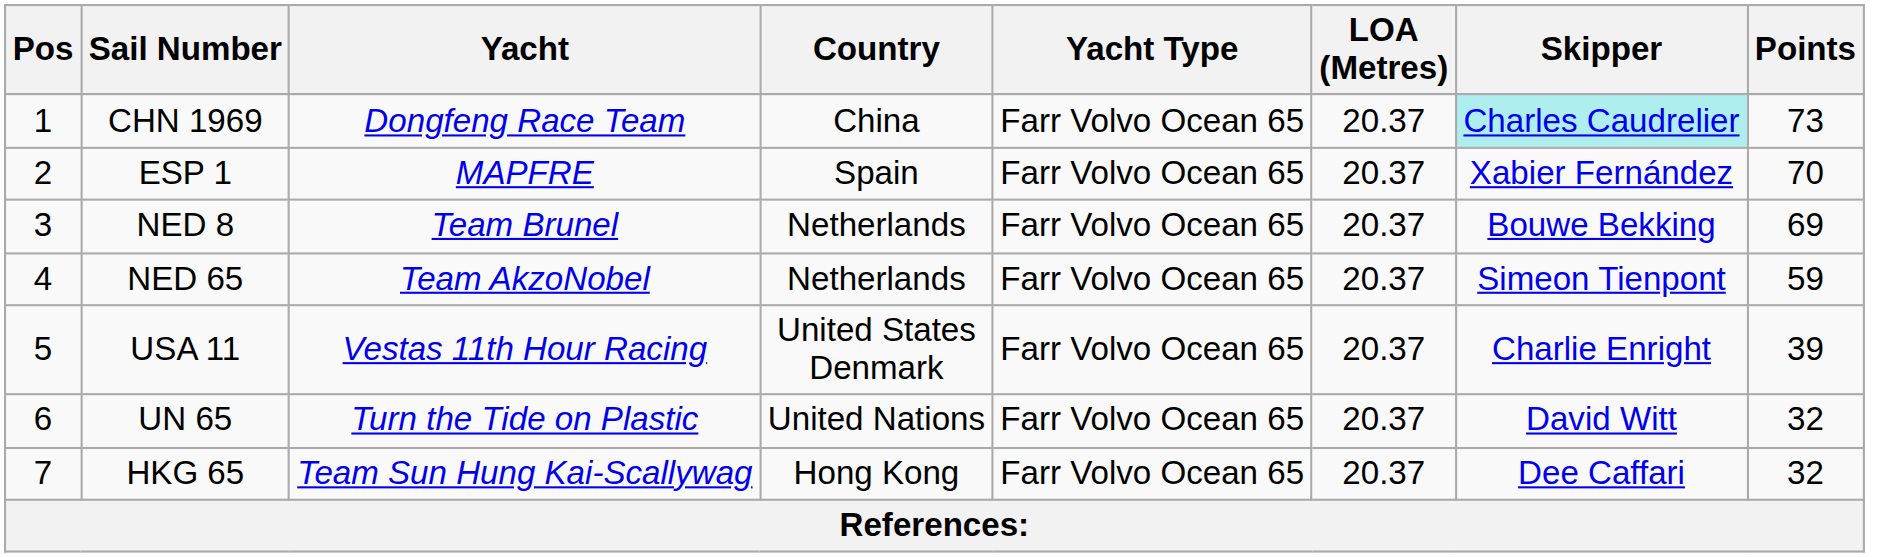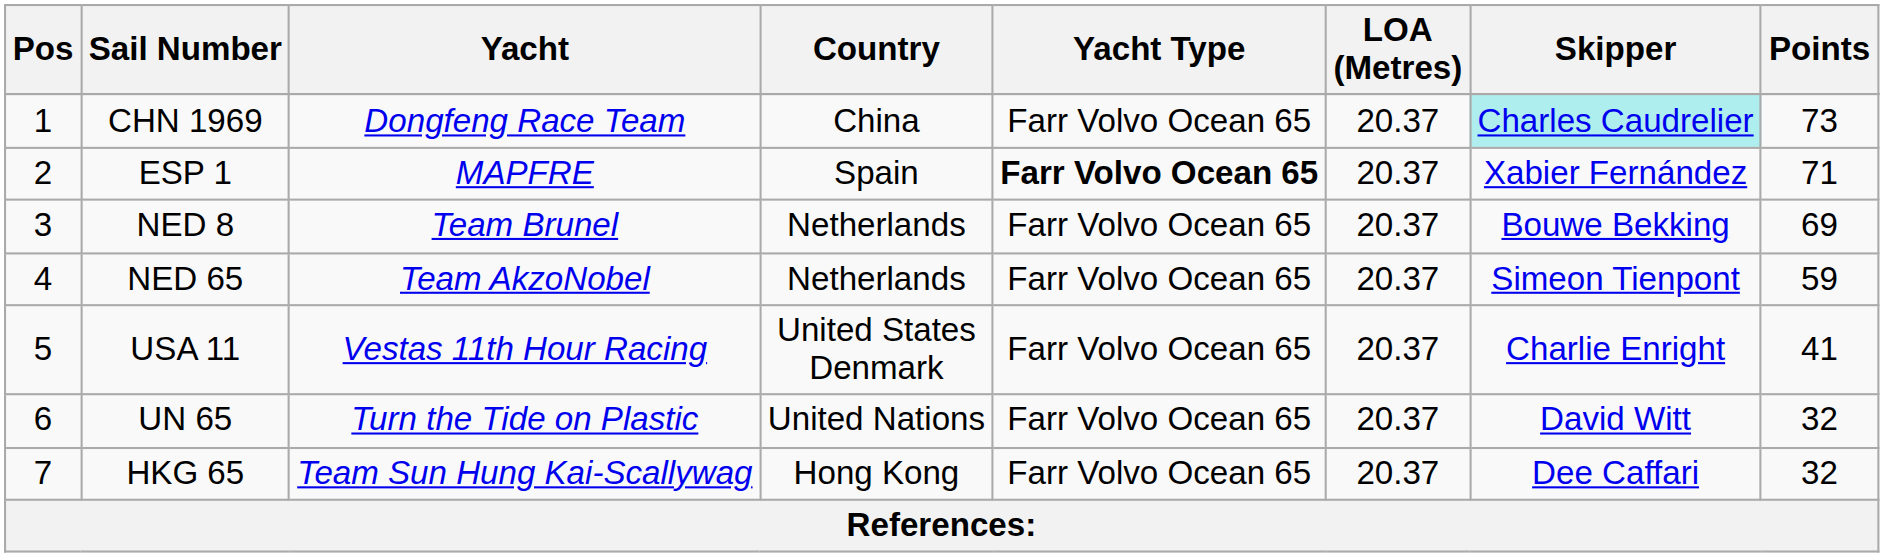 <table class="wikitable sortable" style="text-align: center;" "font-size: 100%;">
 <tr>
 <th>Pos</th>
 <th>Sail Number</th>
 <th>Yacht</th>
 <th>Country</th>
 <th>Yacht Type</th>
 <th>LOA<br>(Metres)</th>
 <th>Skipper</th>
 <th>Points</th>
 </tr>
 <tr style="font-weight:bold">
 </tr>
 <tr>
 <td>1</td>
 <td>CHN 1969</td>
 <td><em><a href='#'>Dongfeng Race Team</a></em></td>
 <td> China</td>
 <td>Farr Volvo Ocean 65</td>
 <td>20.37</td>
 <td style="background: paleturquoise;"><a href='#'>Charles Caudrelier</a></td>
 <td>73</td>
 </tr>
 <tr>
 <td>2</td>
 <td>ESP 1</td>
 <td><em><a href='#'>MAPFRE</a></em></td>
 <td> Spain</td>
-<td>Farr Volvo Ocean 65</td>
+<td><strong>Farr Volvo Ocean 65</strong></td>
 <td>20.37</td>
 <td><a href='#'>Xabier Fernández</a></td>
-<td>70</td>
+<td>71</td>
 </tr>
 <tr>
 <td>3</td>
 <td>NED 8</td>
 <td><em><a href='#'>Team Brunel</a></em></td>
 <td> Netherlands</td>
 <td>Farr Volvo Ocean 65</td>
 <td>20.37</td>
 <td><a href='#'>Bouwe Bekking</a></td>
 <td>69</td>
 </tr>
 <tr>
 <td>4</td>
 <td>NED 65</td>
 <td><em><a href='#'>Team AkzoNobel</a></em></td>
 <td> Netherlands</td>
 <td>Farr Volvo Ocean 65</td>
 <td>20.37</td>
 <td><a href='#'>Simeon Tienpont</a></td>
 <td>59</td>
 </tr>
 <tr>
 <td>5</td>
 <td>USA 11</td>
 <td><em><a href='#'>Vestas 11th Hour Racing</a></em></td>
 <td> United States <br>  Denmark</td>
 <td>Farr Volvo Ocean 65</td>
 <td>20.37</td>
 <td><a href='#'>Charlie Enright</a></td>
-<td>39</td>
+<td>41</td>
 </tr>
 <tr>
 <td>6</td>
 <td>UN 65</td>
 <td><em><a href='#'>Turn the Tide on Plastic</a></em></td>
 <td> United Nations</td>
 <td>Farr Volvo Ocean 65</td>
 <td>20.37</td>
 <td><a href='#'>David Witt</a></td>
 <td>32</td>
 </tr>
 <tr>
 <td>7</td>
 <td>HKG 65</td>
 <td><em><a href='#'>Team Sun Hung Kai-Scallywag</a></em></td>
 <td> Hong Kong</td>
 <td>Farr Volvo Ocean 65</td>
 <td>20.37</td>
 <td><a href='#'>Dee Caffari</a></td>
 <td>32</td>
 </tr>
 <tr>
 <th colspan=8>References:</th>
 </tr>
 </table>
